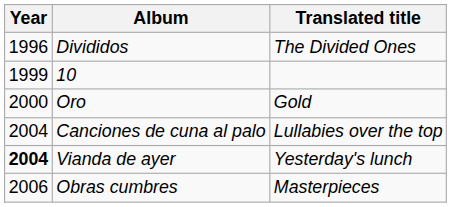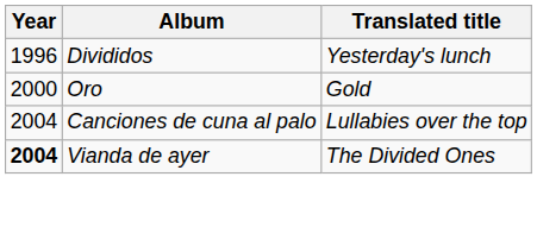 <table class="wikitable sortable">
 <tr>
 <th>Year</th>
 <th>Album</th>
 <th>Translated title</th>
 </tr>
 <tr>
 <td>1996</td>
 <td><em>Divididos</em></td>
-<td><em>The Divided Ones</em></td>
-</tr>
-<tr>
-<td>1999</td>
-<td><em>10</em></td>
-<td></td>
+<td><em>Yesterday's lunch</em></td>
 </tr>
 <tr>
 <td>2000</td>
 <td><em>Oro</em></td>
 <td><em>Gold</em></td>
 </tr>
 <tr>
 <td>2004</td>
 <td><em>Canciones de cuna al palo</em></td>
 <td><em>Lullabies over the top</em></td>
 </tr>
 <tr>
 <td><strong>2004</strong></td>
 <td><em>Vianda de ayer</em></td>
-<td><em>Yesterday's lunch</em></td>
-</tr>
-<tr>
-<td>2006</td>
-<td><em>Obras cumbres</em></td>
-<td><em>Masterpieces</em></td>
+<td><em>The Divided Ones</em></td>
 </tr>
 </table>
